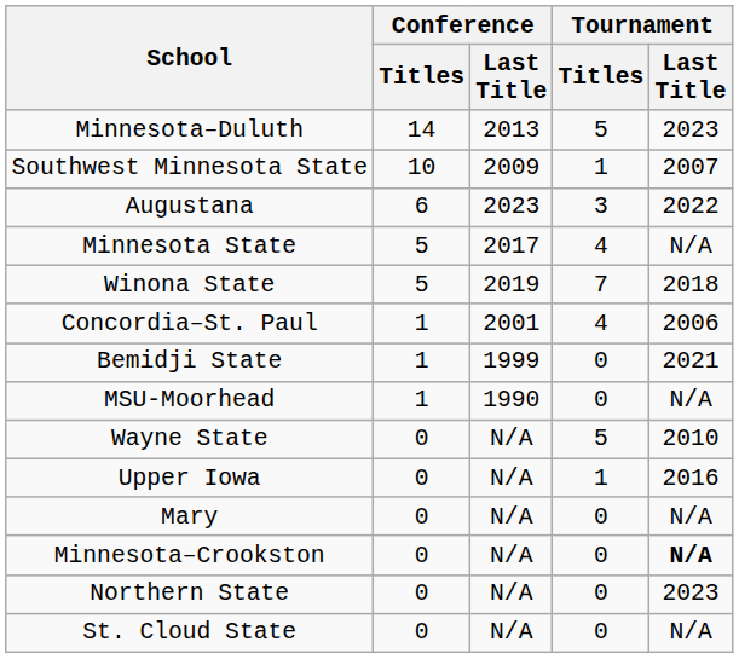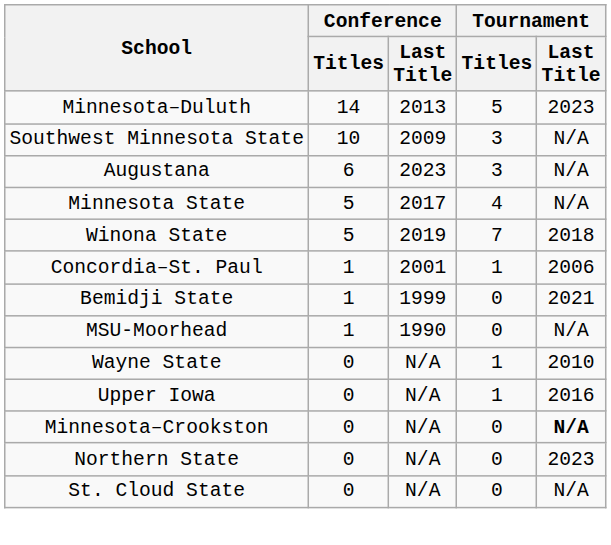 <table class="wikitable sortable" style="text-align:center">
 <tr>
 <th rowspan=2>School</th>
 <th colspan=2>Conference</th>
 <th colspan=2>Tournament</th>
 </tr>
 <tr>
 <th>Titles</th>
 <th>Last<br>Title</th>
 <th>Titles</th>
 <th>Last<br>Title</th>
 </tr>
 <tr>
 <td>Minnesota–Duluth</td>
 <td>14</td>
 <td>2013</td>
 <td>5</td>
 <td>2023</td>
 </tr>
 <tr>
 <td>Southwest Minnesota State</td>
 <td>10</td>
 <td>2009</td>
-<td>1</td>
-<td>2007</td>
+<td>3</td>
+<td>N/A</td>
 </tr>
 <tr>
 <td>Augustana</td>
 <td>6</td>
 <td>2023</td>
 <td>3</td>
-<td>2022</td>
+<td>N/A</td>
 </tr>
 <tr>
 <td>Minnesota State</td>
 <td>5</td>
 <td>2017</td>
 <td>4</td>
 <td>N/A</td>
 </tr>
 <tr>
 <td>Winona State</td>
 <td>5</td>
 <td>2019</td>
 <td>7</td>
 <td>2018</td>
 </tr>
 <tr>
 <td>Concordia–St. Paul</td>
 <td>1</td>
 <td>2001</td>
-<td>4</td>
+<td>1</td>
 <td>2006</td>
 </tr>
 <tr>
 <td>Bemidji State</td>
 <td>1</td>
 <td>1999</td>
 <td>0</td>
 <td>2021</td>
 </tr>
 <tr>
 <td>MSU-Moorhead</td>
 <td>1</td>
 <td>1990</td>
 <td>0</td>
 <td>N/A</td>
 </tr>
 <tr>
 <td>Wayne State</td>
 <td>0</td>
 <td>N/A</td>
-<td>5</td>
+<td>1</td>
 <td>2010</td>
 </tr>
 <tr>
 <td>Upper Iowa</td>
 <td>0</td>
 <td>N/A</td>
 <td>1</td>
 <td>2016</td>
-</tr>
-<tr>
-<td>Mary</td>
-<td>0</td>
-<td>N/A</td>
-<td>0</td>
-<td>N/A</td>
 </tr>
 <tr>
 <td>Minnesota–Crookston</td>
 <td>0</td>
 <td>N/A</td>
 <td>0</td>
 <td><strong>N/A</strong></td>
 </tr>
 <tr>
 <td>Northern State</td>
 <td>0</td>
 <td>N/A</td>
 <td>0</td>
 <td>2023</td>
 </tr>
 <tr>
 <td>St. Cloud State</td>
 <td>0</td>
 <td>N/A</td>
 <td>0</td>
 <td>N/A</td>
 </tr>
 </table>
